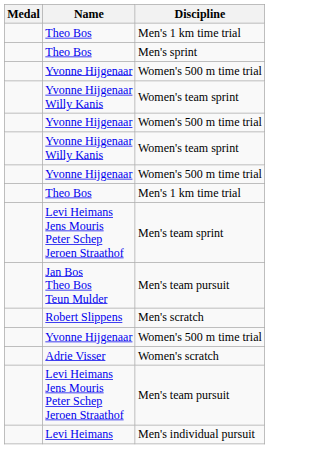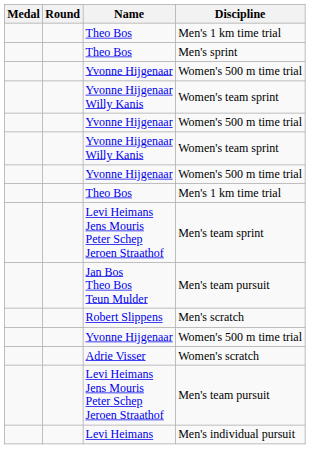 <table class="wikitable sortable">
 <tr>
 <th>Medal</th>
+<th>Round</th>
 <th>Name</th>
 <th>Discipline</th>
 </tr>
 <tr>
+<td></td>
 <td></td>
 <td><a href='#'>Theo Bos</a></td>
 <td>Men's 1 km time trial</td>
 </tr>
 <tr>
 <td></td>
+<td></td>
 <td><a href='#'>Theo Bos</a></td>
 <td>Men's sprint</td>
 </tr>
 <tr>
+<td></td>
 <td></td>
 <td><a href='#'>Yvonne Hijgenaar</a></td>
 <td>Women's 500 m time trial</td>
 </tr>
 <tr>
 <td></td>
+<td></td>
 <td><a href='#'>Yvonne Hijgenaar</a><br><a href='#'>Willy Kanis</a></td>
 <td>Women's team sprint</td>
 </tr>
 <tr>
+<td></td>
 <td></td>
 <td><a href='#'>Yvonne Hijgenaar</a></td>
 <td>Women's 500 m time trial</td>
 </tr>
 <tr>
 <td></td>
+<td></td>
 <td><a href='#'>Yvonne Hijgenaar</a><br><a href='#'>Willy Kanis</a></td>
 <td>Women's team sprint</td>
 </tr>
 <tr>
+<td></td>
 <td></td>
 <td><a href='#'>Yvonne Hijgenaar</a></td>
 <td>Women's 500 m time trial</td>
 </tr>
 <tr>
 <td></td>
+<td></td>
 <td><a href='#'>Theo Bos</a></td>
 <td>Men's 1 km time trial</td>
 </tr>
 <tr>
+<td></td>
 <td></td>
 <td><a href='#'>Levi Heimans</a><br><a href='#'>Jens Mouris</a><br><a href='#'>Peter Schep</a><br><a href='#'>Jeroen Straathof</a></td>
 <td>Men's team sprint</td>
 </tr>
 <tr>
 <td></td>
+<td></td>
 <td><a href='#'>Jan Bos</a><br><a href='#'>Theo Bos</a><br><a href='#'>Teun Mulder</a></td>
 <td>Men's team pursuit</td>
 </tr>
 <tr>
+<td></td>
 <td></td>
 <td><a href='#'>Robert Slippens</a></td>
 <td>Men's scratch</td>
 </tr>
 <tr>
 <td></td>
+<td></td>
 <td><a href='#'>Yvonne Hijgenaar</a></td>
 <td>Women's 500 m time trial</td>
 </tr>
 <tr>
+<td></td>
 <td></td>
 <td><a href='#'>Adrie Visser</a></td>
 <td>Women's scratch</td>
 </tr>
 <tr>
 <td></td>
+<td></td>
 <td><a href='#'>Levi Heimans</a><br><a href='#'>Jens Mouris</a><br><a href='#'>Peter Schep</a><br><a href='#'>Jeroen Straathof</a></td>
 <td>Men's team pursuit</td>
 </tr>
 <tr>
 <td></td>
+<td></td>
 <td><a href='#'>Levi Heimans</a></td>
 <td>Men's individual pursuit</td>
 </tr>
 </table>
